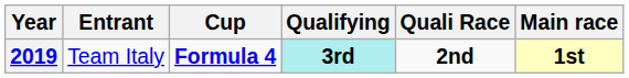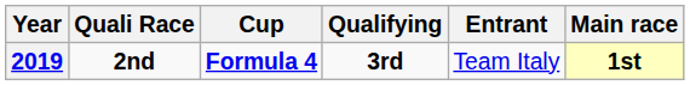 <table class="wikitable" style="text-align:center; font-size:90%">
 <tr>
 <th>Year</th>
-<th>Entrant</th>
+<th>Quali Race</th>
 <th>Cup</th>
 <th>Qualifying</th>
-<th>Quali Race</th>
+<th>Entrant</th>
 <th>Main race</th>
 </tr>
 <tr>
 <th><a href='#'>2019</a></th>
+<td><strong>2nd</strong></td>
+<td><a href='#'><strong><span>Formula 4</span></strong></a></td>
+<td><strong>3rd</strong></td>
 <td> <a href='#'>Team Italy</a></td>
-<td><a href='#'><strong><span>Formula 4</span></strong></a></td>
-<td style="background: paleturquoise;"><strong>3rd</strong></td>
-<td><strong>2nd</strong></td>
 <td style="background:#FFFFBF;"><strong>1st</strong></td>
 </tr>
 </table>
